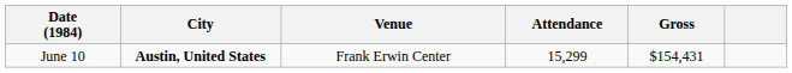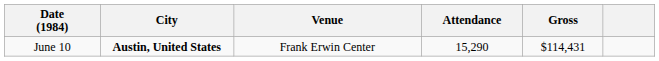 <table class="wikitable sortable plainrowheaders" style="text-align:center;">
 <tr>
 <th scope="col" style="width:9em;">Date<br>(1984)</th>
 <th scope="col" style="width:13em;">City</th>
 <th scope="col" style="width:19em;">Venue</th>
 <th scope="col" style="width:9em;">Attendance</th>
 <th scope="col" style="width:7em;">Gross</th>
 <th scope="col" style="width:5em;" class="unsortable"></th>
 </tr>
 <tr>
 <td>June 10</td>
 <td><strong>Austin, United States</strong></td>
 <td>Frank Erwin Center</td>
-<td>15,299</td>
-<td>$154,431</td>
+<td>15,290</td>
+<td>$114,431</td>
 <td></td>
 </tr>
 </table>
